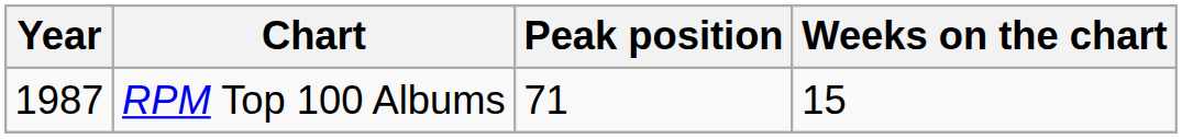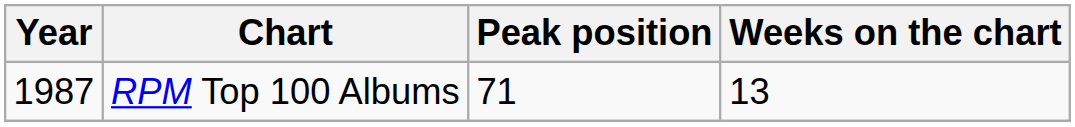 <table class="wikitable">
 <tr>
 <th align="left">Year</th>
 <th align="left">Chart</th>
 <th align="left">Peak position</th>
 <th align="left">Weeks on the chart</th>
 </tr>
 <tr>
 <td align="left">1987</td>
 <td align="left"><em><a href='#'>RPM</a></em> Top 100 Albums</td>
 <td align="left">71</td>
-<td align="left">15</td>
+<td align="left">13</td>
 </tr>
 <tr>
 </tr>
 </table>
